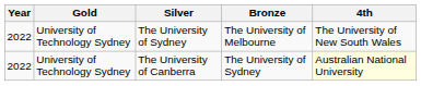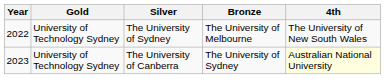 <table class="wikitable">
 <tr>
 <th>Year</th>
 <th>Gold</th>
 <th>Silver</th>
 <th>Bronze</th>
 <th>4th</th>
 </tr>
 <tr>
 <td>2022</td>
 <td>University of Technology Sydney</td>
 <td>The University of Sydney</td>
 <td>The University of Melbourne</td>
 <td>The University of New South Wales</td>
 </tr>
 <tr>
-<td>2022</td>
+<td>2023</td>
 <td>University of Technology Sydney</td>
 <td>The University of Canberra</td>
 <td>The University of Sydney</td>
 <td style="background: lightyellow;">Australian National University</td>
 </tr>
 </table>
